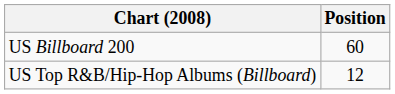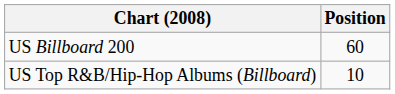 <table class="wikitable sortable">
 <tr>
 <th>Chart (2008)</th>
 <th>Position</th>
 </tr>
 <tr>
 <td>US <em>Billboard</em> 200</td>
 <td align="center">60</td>
 </tr>
 <tr>
 <td>US Top R&B/Hip-Hop Albums (<em>Billboard</em>)</td>
-<td align="center">12</td>
+<td align="center">10</td>
 </tr>
 </table>
